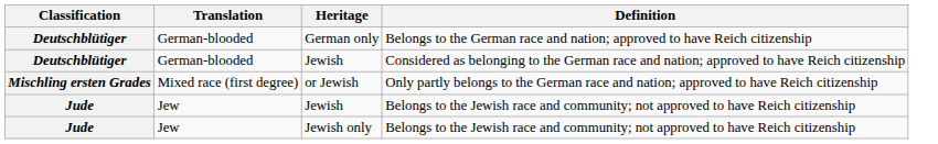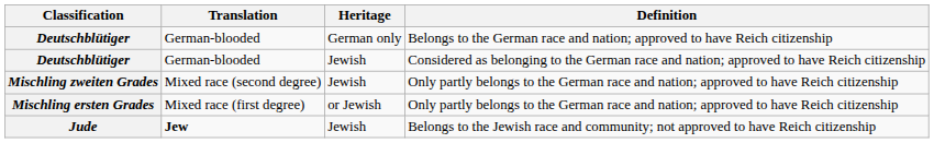 <table class="wikitable plainrowheaders">
 <tr>
 <th scope="col">Classification</th>
 <th scope="col">Translation</th>
 <th scope="col">Heritage</th>
 <th scope="col">Definition</th>
 </tr>
 <tr>
 <th scope="row"><em>Deutschblütiger</em></th>
 <td>German-blooded</td>
 <td>German only</td>
 <td>Belongs to the German race and nation; approved to have Reich citizenship</td>
 </tr>
 <tr>
 <th scope="row"><em>Deutschblütiger</em></th>
 <td>German-blooded</td>
 <td> Jewish</td>
 <td>Considered as belonging to the German race and nation; approved to have Reich citizenship</td>
 </tr>
 <tr>
+<th scope="row"><em>Mischling zweiten Grades</em></th>
+<td>Mixed race (second degree)</td>
+<td> Jewish</td>
+<td>Only partly belongs to the German race and nation; approved to have Reich citizenship</td>
+</tr>
+<tr>
 <th scope="row"><em>Mischling ersten Grades</em></th>
 <td>Mixed race (first degree)</td>
 <td> or  Jewish</td>
 <td>Only partly belongs to the German race and nation; approved to have Reich citizenship</td>
 </tr>
 <tr>
 <th scope="row"><em>Jude</em></th>
-<td>Jew</td>
+<td><strong>Jew</strong></td>
 <td> Jewish</td>
 <td>Belongs to the Jewish race and community; not approved to have Reich citizenship</td>
 </tr>
-<tr>
-<th scope="row"><em>Jude</em></th>
-<td>Jew</td>
-<td>Jewish only</td>
-<td>Belongs to the Jewish race and community; not approved to have Reich citizenship</td>
-</tr>
 </table>
